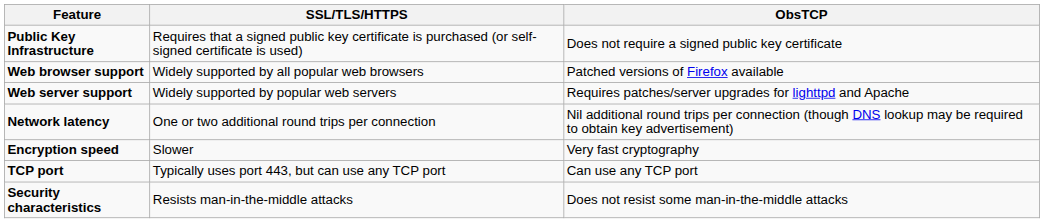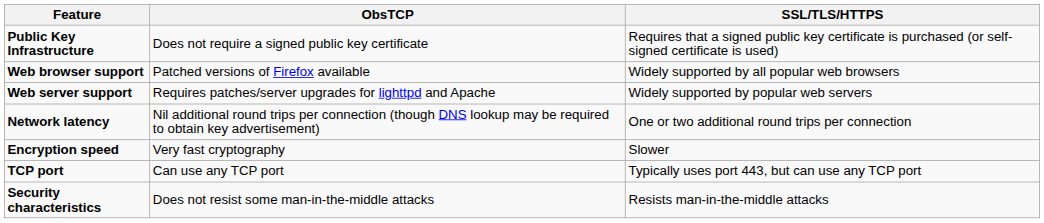 <table class="wikitable" border="1">
 <tr>
 <th>Feature</th>
+<th>ObsTCP</th>
 <th>SSL/TLS/HTTPS</th>
-<th>ObsTCP</th>
 </tr>
 <tr>
 <td><strong>Public Key Infrastructure</strong></td>
+<td>Does not require a signed public key certificate</td>
 <td>Requires that a signed public key certificate is purchased (or self-signed certificate is used)</td>
-<td>Does not require a signed public key certificate</td>
 </tr>
 <tr>
 <td><strong>Web browser support</strong></td>
+<td>Patched versions of <a href='#'>Firefox</a> available</td>
 <td>Widely supported by all popular web browsers</td>
-<td>Patched versions of <a href='#'>Firefox</a> available</td>
 </tr>
 <tr>
 <td><strong>Web server support</strong></td>
+<td>Requires patches/server upgrades for <a href='#'>lighttpd</a> and Apache</td>
 <td>Widely supported by popular web servers</td>
-<td>Requires patches/server upgrades for <a href='#'>lighttpd</a> and Apache</td>
 </tr>
 <tr>
 <td><strong>Network latency</strong></td>
+<td>Nil additional round trips per connection (though <a href='#'>DNS</a> lookup may be required to obtain key advertisement)</td>
 <td>One or two additional round trips per connection</td>
-<td>Nil additional round trips per connection (though <a href='#'>DNS</a> lookup may be required to obtain key advertisement)</td>
 </tr>
 <tr>
 <td><strong>Encryption speed</strong></td>
+<td>Very fast cryptography</td>
 <td>Slower</td>
-<td>Very fast cryptography</td>
 </tr>
 <tr>
 <td><strong>TCP port</strong></td>
+<td>Can use any TCP port</td>
 <td>Typically uses port 443, but can use any TCP port</td>
-<td>Can use any TCP port</td>
 </tr>
 <tr>
 <td><strong>Security characteristics</strong></td>
+<td>Does not resist some man-in-the-middle attacks</td>
 <td>Resists man-in-the-middle attacks</td>
-<td>Does not resist some man-in-the-middle attacks</td>
 </tr>
 </table>
